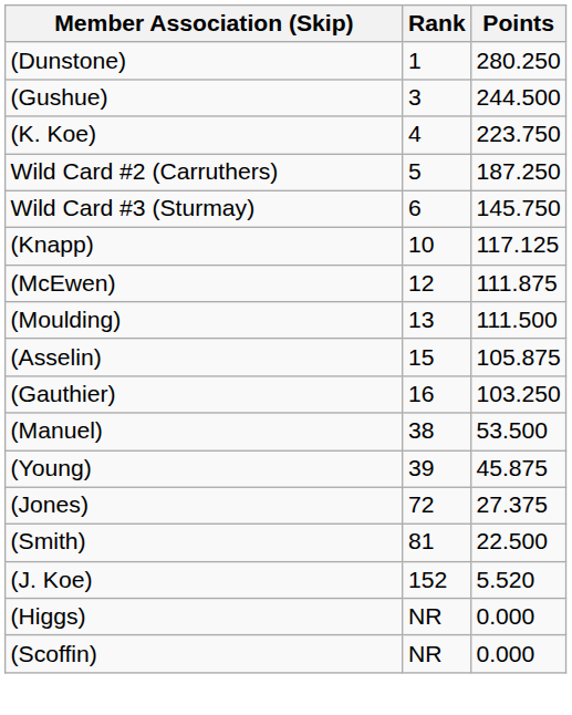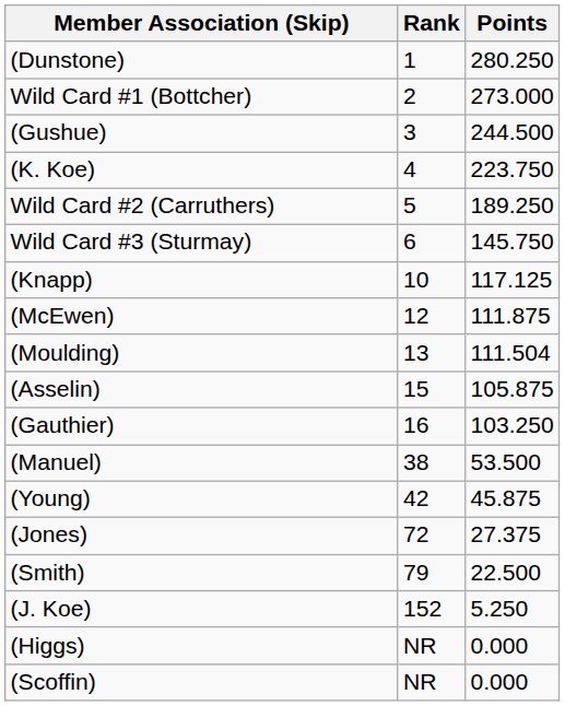 <table class="wikitable">
 <tr>
 <th scope="col" width=265>Member Association (Skip)</th>
 <th scope="col" width=15>Rank</th>
 <th scope="col" width=15>Points</th>
 </tr>
 <tr>
 <td> (Dunstone)</td>
 <td>1</td>
 <td>280.250</td>
+</tr>
+<tr>
+<td> Wild Card #1 (Bottcher)</td>
+<td>2</td>
+<td>273.000</td>
 </tr>
 <tr>
 <td> (Gushue)</td>
 <td>3</td>
 <td>244.500</td>
 </tr>
 <tr>
 <td> (K. Koe)</td>
 <td>4</td>
 <td>223.750</td>
 </tr>
 <tr>
 <td> Wild Card #2 (Carruthers)</td>
 <td>5</td>
-<td>187.250</td>
+<td>189.250</td>
 </tr>
 <tr>
 <td> Wild Card #3 (Sturmay)</td>
 <td>6</td>
 <td>145.750</td>
 </tr>
 <tr>
 <td> (Knapp)</td>
 <td>10</td>
 <td>117.125</td>
 </tr>
 <tr>
 <td> (McEwen)</td>
 <td>12</td>
 <td>111.875</td>
 </tr>
 <tr>
 <td> (Moulding)</td>
 <td>13</td>
-<td>111.500</td>
+<td>111.504</td>
 </tr>
 <tr>
 <td> (Asselin)</td>
 <td>15</td>
 <td>105.875</td>
 </tr>
 <tr>
 <td> (Gauthier)</td>
 <td>16</td>
 <td>103.250</td>
 </tr>
 <tr>
 <td> (Manuel)</td>
 <td>38</td>
 <td>53.500</td>
 </tr>
 <tr>
 <td> (Young)</td>
-<td>39</td>
+<td>42</td>
 <td>45.875</td>
 </tr>
 <tr>
 <td> (Jones)</td>
 <td>72</td>
 <td>27.375</td>
 </tr>
 <tr>
 <td> (Smith)</td>
-<td>81</td>
+<td>79</td>
 <td>22.500</td>
 </tr>
 <tr>
 <td> (J. Koe)</td>
 <td>152</td>
-<td>5.520</td>
+<td>5.250</td>
 </tr>
 <tr>
 <td> (Higgs)</td>
 <td>NR</td>
 <td>0.000</td>
 </tr>
 <tr>
 <td> (Scoffin)</td>
 <td>NR</td>
 <td>0.000</td>
 </tr>
 </table>
